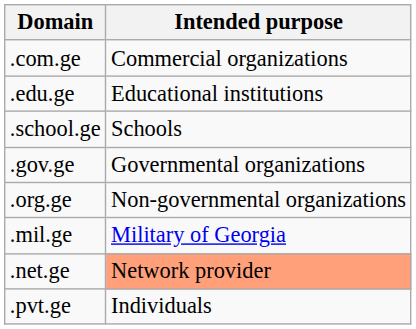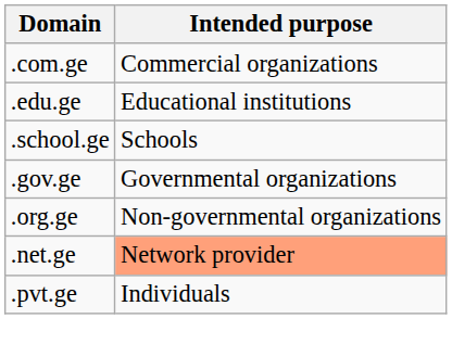 <table class="wikitable">
 <tr>
 <th>Domain</th>
 <th>Intended purpose</th>
 </tr>
 <tr>
 <td>.com.ge</td>
 <td>Commercial organizations</td>
 </tr>
 <tr>
 <td>.edu.ge</td>
 <td>Educational institutions</td>
 </tr>
 <tr>
 <td>.school.ge</td>
 <td>Schools</td>
 </tr>
 <tr>
 <td>.gov.ge</td>
 <td>Governmental organizations</td>
 </tr>
 <tr>
 <td>.org.ge</td>
 <td>Non-governmental organizations</td>
 </tr>
 <tr>
-<td>.mil.ge</td>
-<td><a href='#'>Military of Georgia</a></td>
-</tr>
-<tr>
 <td>.net.ge</td>
 <td style="background: lightsalmon;">Network provider</td>
 </tr>
 <tr>
 <td>.pvt.ge</td>
 <td>Individuals</td>
 </tr>
 </table>
